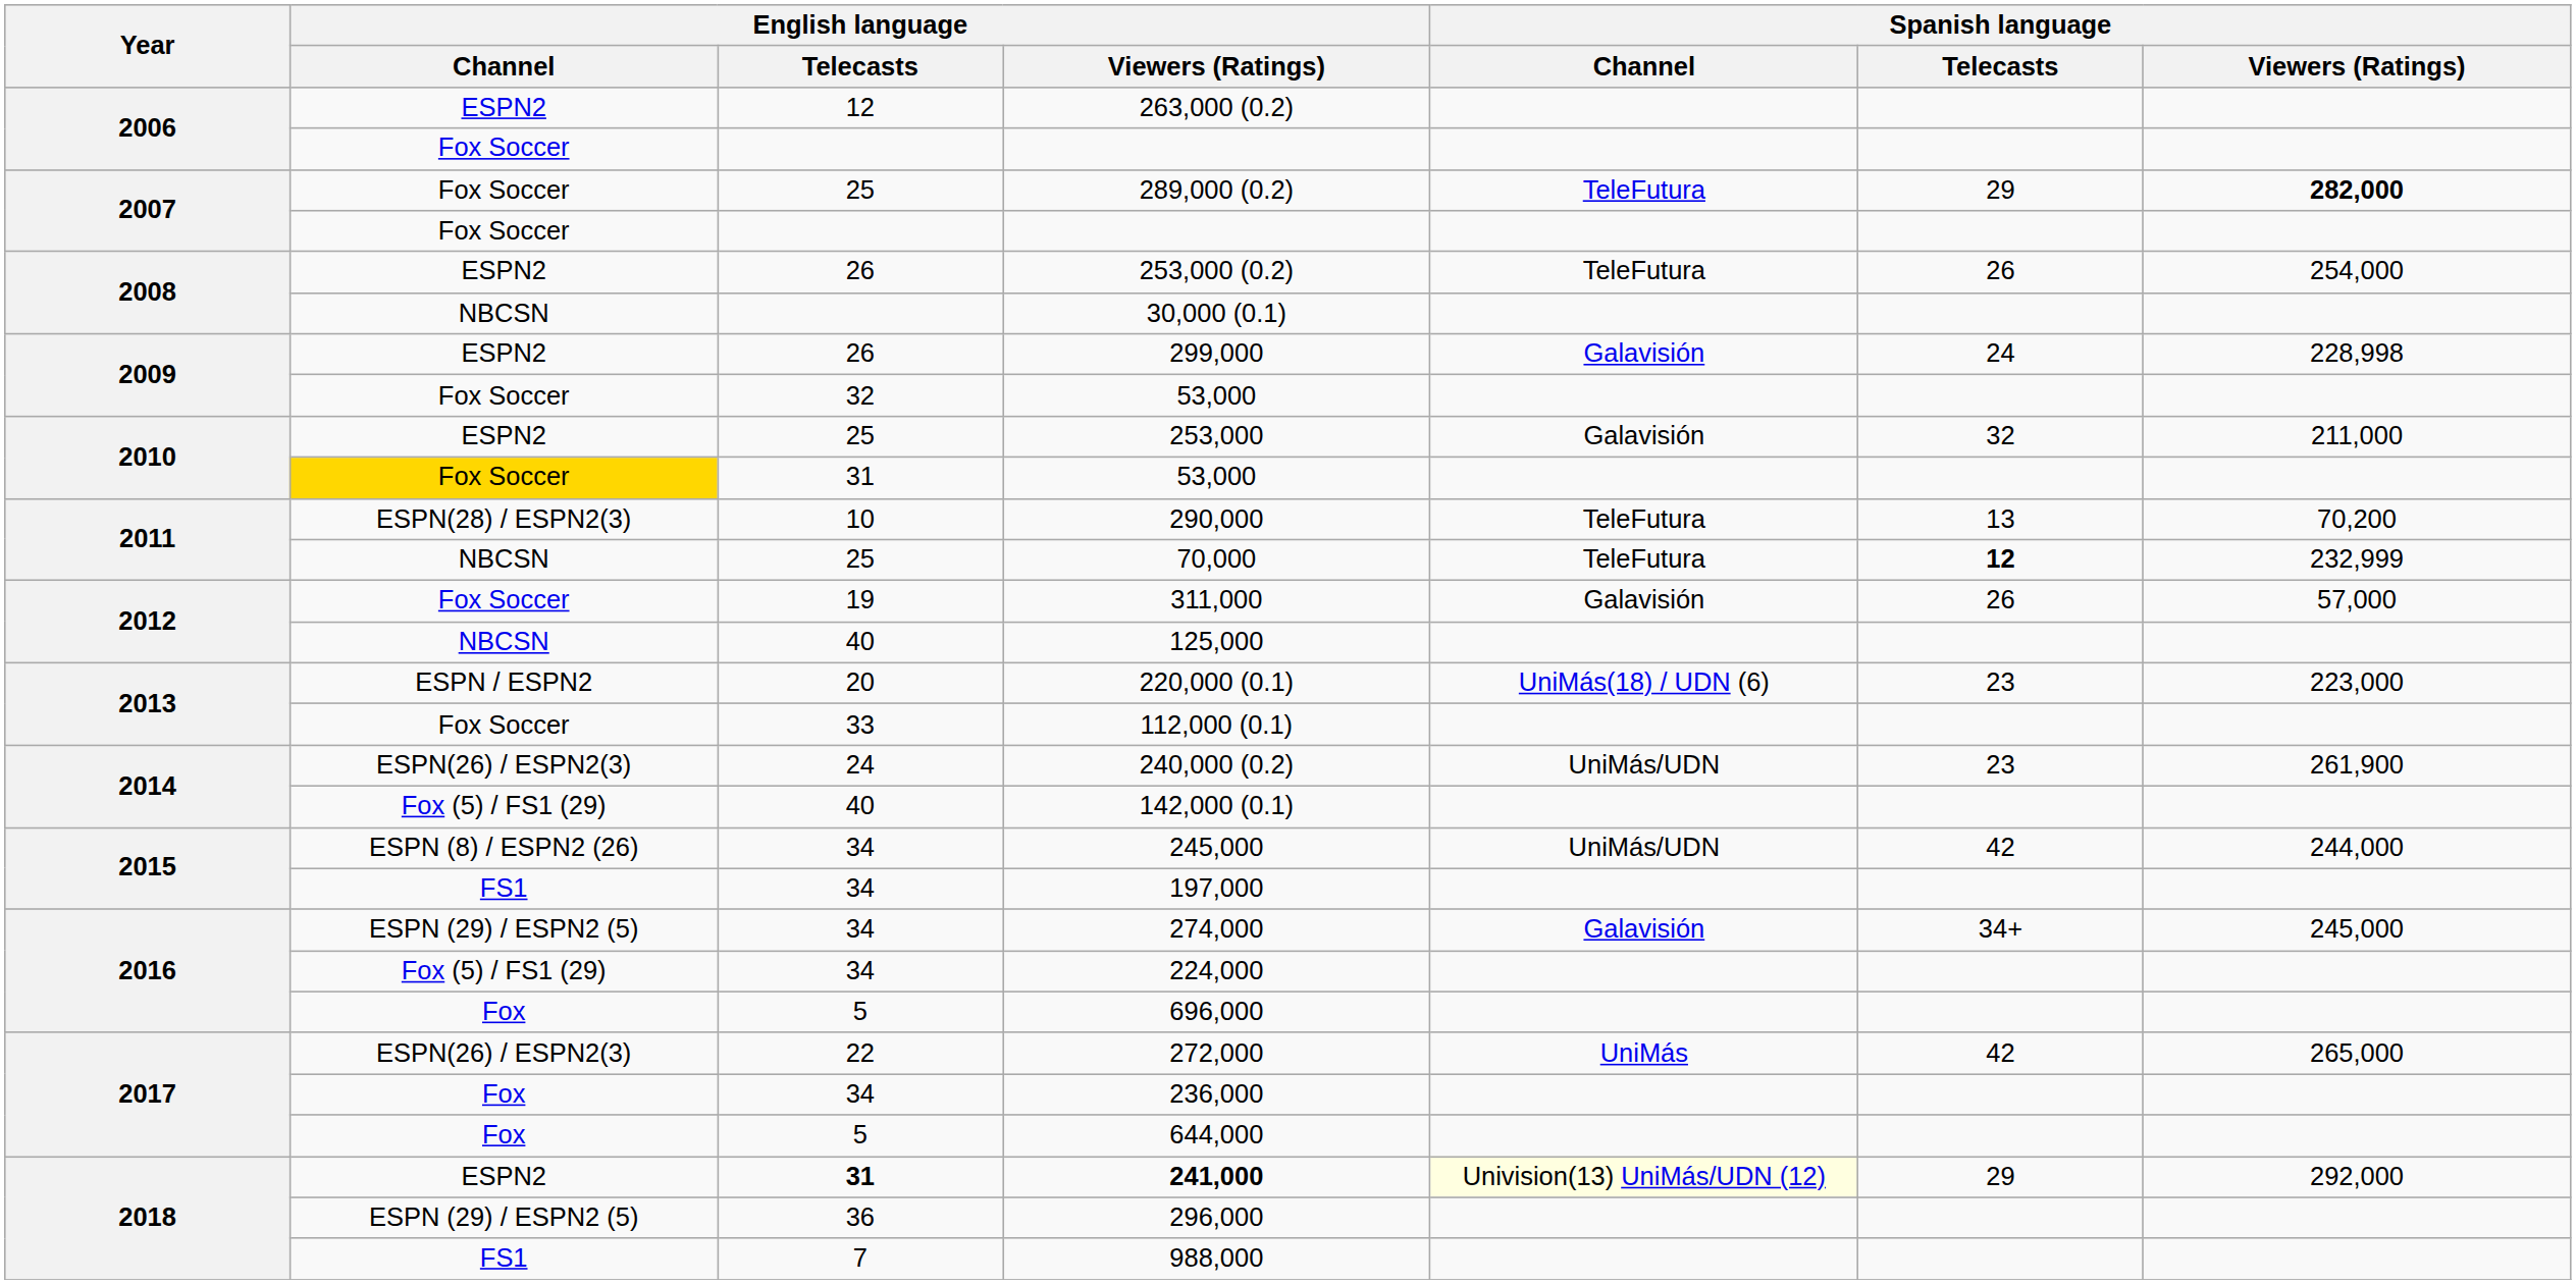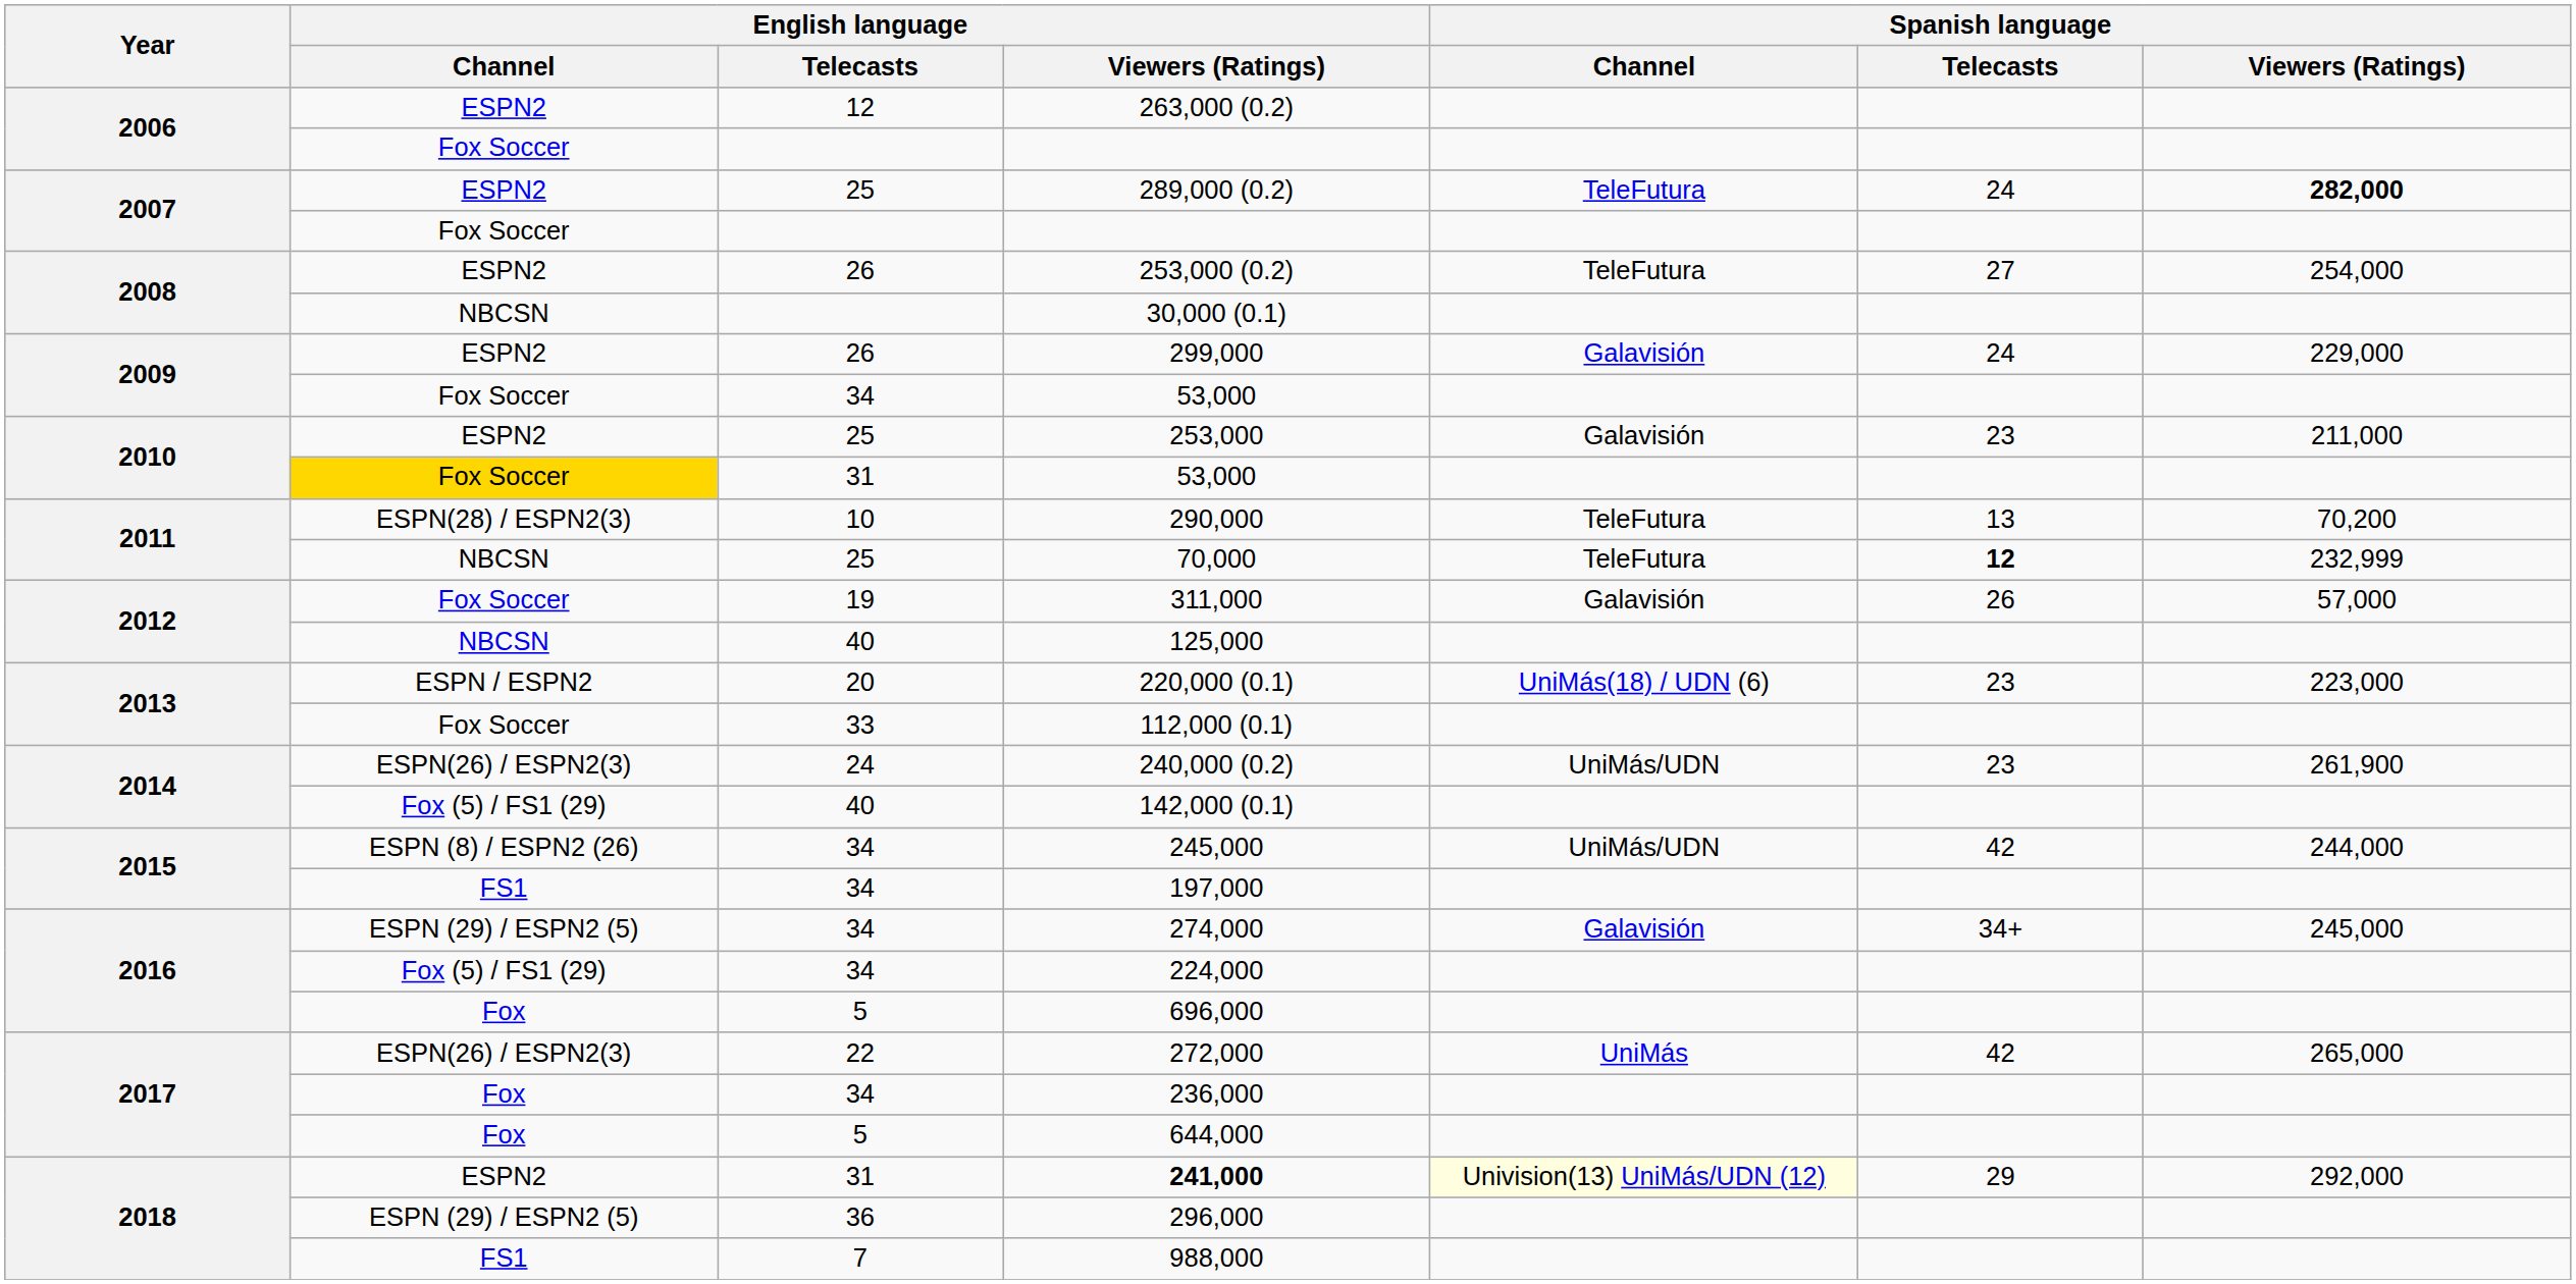 <table class="wikitable sortable" style="width:100%; text-align:center">
 <tr>
 <th rowspan="2" style="width:10%">Year</th>
 <th colspan="3">English language</th>
 <th colspan="3">Spanish language</th>
 </tr>
 <tr>
 <th style="width:15%">Channel</th>
 <th style="width:10%">Telecasts</th>
 <th style="width:15%">Viewers (Ratings)</th>
 <th style="width:15%">Channel</th>
 <th style="width:10%">Telecasts</th>
 <th style="width:15%">Viewers (Ratings)</th>
 </tr>
 <tr>
 <th rowspan="2">2006</th>
 <td><a href='#'>ESPN2</a></td>
 <td>12</td>
 <td>263,000 (0.2)</td>
 <td style="text-align:center;"></td>
 <td style="text-align:center;"></td>
 <td style="text-align:center;"></td>
 </tr>
 <tr>
 <td><a href='#'>Fox Soccer</a></td>
 <td></td>
 <td></td>
 <td align="center"></td>
 <td align="center"></td>
 <td></td>
 </tr>
 <tr>
 <th rowspan="2">2007</th>
-<td>Fox Soccer</td>
+<td><a href='#'>ESPN2</a></td>
 <td>25</td>
 <td>289,000 (0.2)</td>
 <td style="text-align:center;"><a href='#'>TeleFutura</a></td>
-<td style="text-align:center;">29</td>
+<td style="text-align:center;">24</td>
 <td style="text-align:center;"><strong>282,000</strong></td>
 </tr>
 <tr>
 <td>Fox Soccer</td>
 <td></td>
 <td></td>
 <td align="center"></td>
 <td align="center"></td>
 <td></td>
 </tr>
 <tr>
 <th rowspan="2">2008</th>
 <td>ESPN2</td>
 <td>26</td>
 <td>253,000 (0.2)</td>
 <td style="text-align:center;">TeleFutura</td>
-<td style="text-align:center;">26</td>
+<td style="text-align:center;">27</td>
 <td style="text-align:center;">254,000</td>
 </tr>
 <tr>
 <td>NBCSN</td>
 <td></td>
 <td>30,000 (0.1)</td>
 <td align="center"></td>
 <td align="center"></td>
 <td align="center"></td>
 </tr>
 <tr>
 <th rowspan="2">2009</th>
 <td>ESPN2</td>
 <td>26</td>
 <td>299,000</td>
 <td style="text-align:center;"><a href='#'>Galavisión</a></td>
 <td style="text-align:center;">24</td>
-<td style="text-align:center;">228,998</td>
+<td style="text-align:center;">229,000</td>
 </tr>
 <tr>
 <td>Fox Soccer</td>
-<td>32</td>
+<td>34</td>
 <td>53,000</td>
 <td align="center"></td>
 <td align="center"></td>
 <td></td>
 </tr>
 <tr>
 <th rowspan="2">2010</th>
 <td>ESPN2</td>
 <td>25</td>
 <td>253,000</td>
 <td style="text-align:center;">Galavisión</td>
-<td style="text-align:center;">32</td>
+<td style="text-align:center;">23</td>
 <td style="text-align:center;">211,000</td>
 </tr>
 <tr>
 <td style="background: gold;">Fox Soccer</td>
 <td>31</td>
 <td>53,000</td>
 <td align="center"></td>
 <td align="center"></td>
 <td align="center"></td>
 </tr>
 <tr>
 <th rowspan="2">2011</th>
 <td>ESPN(28) / ESPN2(3)</td>
 <td>10</td>
 <td>290,000</td>
 <td style="text-align:center;">TeleFutura</td>
 <td style="text-align:center;">13</td>
 <td style="text-align:center;">70,200</td>
 </tr>
 <tr>
 <td>NBCSN</td>
 <td>25</td>
 <td>70,000</td>
 <td align="center">TeleFutura</td>
 <td align="center"><strong>12</strong></td>
 <td align="center">232,999</td>
 </tr>
 <tr>
 <th rowspan="2">2012</th>
 <td><a href='#'>Fox Soccer</a></td>
 <td>19</td>
 <td>311,000</td>
 <td style="text-align:center;">Galavisión</td>
 <td style="text-align:center;">26</td>
 <td style="text-align:center;">57,000</td>
 </tr>
 <tr>
 <td><a href='#'>NBCSN</a></td>
 <td>40</td>
 <td>125,000</td>
 <td align="center"></td>
 <td align="center"></td>
 <td align="center"></td>
 </tr>
 <tr>
 <th rowspan="2">2013</th>
 <td>ESPN / ESPN2</td>
 <td>20</td>
 <td>220,000 (0.1)</td>
 <td><a href='#'>UniMás(18) / UDN</a> (6)</td>
 <td style="text-align:center;">23</td>
 <td style="text-align:center;">223,000</td>
 </tr>
 <tr>
 <td>Fox Soccer</td>
 <td>33</td>
 <td>112,000 (0.1)</td>
 <td align="center"></td>
 <td align="center"></td>
 <td align="center"></td>
 </tr>
 <tr>
 <th rowspan="2">2014</th>
 <td>ESPN(26) / ESPN2(3)</td>
 <td>24</td>
 <td>240,000 (0.2)</td>
 <td align="center">UniMás/UDN</td>
 <td style="text-align:center;">23</td>
 <td style="text-align:center;">261,900</td>
 </tr>
 <tr>
 <td><a href='#'>Fox</a> (5) / FS1 (29)</td>
 <td>40</td>
 <td>142,000 (0.1)</td>
 <td align="center"></td>
 <td align="center"></td>
 <td align="center"></td>
 </tr>
 <tr>
 <th rowspan="2">2015</th>
 <td>ESPN (8) / ESPN2 (26)</td>
 <td>34</td>
 <td>245,000</td>
 <td align="center">UniMás/UDN</td>
 <td align="center">42</td>
 <td align="center">244,000</td>
 </tr>
 <tr>
 <td><a href='#'>FS1</a></td>
 <td>34</td>
 <td>197,000</td>
 <td align="center"></td>
 <td align="center"></td>
 <td align="center"></td>
 </tr>
 <tr>
 <th rowspan="3">2016<br></th>
 <td>ESPN (29) / ESPN2 (5)</td>
 <td>34</td>
 <td>274,000</td>
 <td style="text-align:center;"><a href='#'>Galavisión</a></td>
 <td style="text-align:center;">34+</td>
 <td style="text-align:center;">245,000</td>
 </tr>
 <tr>
 <td><a href='#'>Fox</a> (5) / FS1 (29)</td>
 <td>34</td>
 <td>224,000</td>
 <td align="center"></td>
 <td align="center"></td>
 <td align="center"></td>
 </tr>
 <tr>
 <td><a href='#'>Fox</a></td>
 <td>5</td>
 <td>696,000</td>
 <td align="center"></td>
 <td align="center"></td>
 <td align="center"></td>
 </tr>
 <tr>
 <th rowspan="3"><strong>2017</strong></th>
 <td>ESPN(26) / ESPN2(3)</td>
 <td>22</td>
 <td>272,000</td>
 <td style="text-align:center;"><a href='#'>UniMás</a></td>
 <td>42</td>
 <td>265,000</td>
 </tr>
 <tr>
 <td><a href='#'>Fox</a></td>
 <td>34</td>
 <td>236,000</td>
 <td></td>
 <td></td>
 <td></td>
 </tr>
 <tr>
 <td><a href='#'>Fox</a></td>
 <td>5</td>
 <td>644,000</td>
 <td></td>
 <td></td>
 <td></td>
 </tr>
 <tr>
 <th rowspan="3">2018</th>
 <td>ESPN2</td>
-<td><strong>31</strong></td>
+<td>31</td>
 <td><strong>241,000</strong></td>
 <td style="background: lightyellow;">Univision(13) <a href='#'>UniMás/UDN (12)</a></td>
 <td>29</td>
 <td>292,000</td>
 </tr>
 <tr>
 <td>ESPN (29) / ESPN2 (5)</td>
 <td>36</td>
 <td>296,000</td>
 <td></td>
 <td></td>
 <td></td>
 </tr>
 <tr>
 <td><a href='#'>FS1</a></td>
 <td>7</td>
 <td>988,000</td>
 <td></td>
 <td></td>
 <td></td>
 </tr>
 <tr>
 </tr>
 </table>
